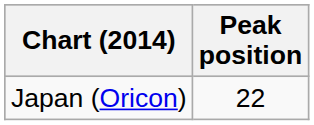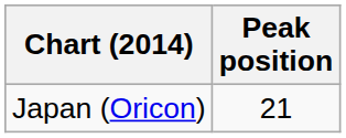 <table class="wikitable sortable plainrowheaders">
 <tr>
 <th scope="col">Chart (2014)</th>
 <th scope="col">Peak<br>position</th>
 </tr>
 <tr>
 <td>Japan (<a href='#'>Oricon</a>)</td>
-<td style="text-align:center;">22</td>
+<td style="text-align:center;">21</td>
 </tr>
 </table>
